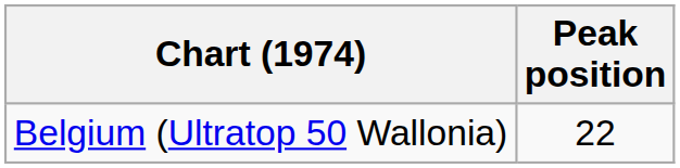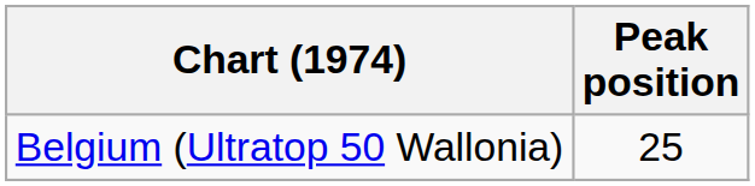 <table class="wikitable">
 <tr>
 <th align="left">Chart (1974)</th>
 <th align="center">Peak<br>position</th>
 </tr>
 <tr>
 <td align="left"><a href='#'>Belgium</a> (<a href='#'>Ultratop 50</a> Wallonia)</td>
-<td align="center">22</td>
+<td align="center">25</td>
 </tr>
 </table>
